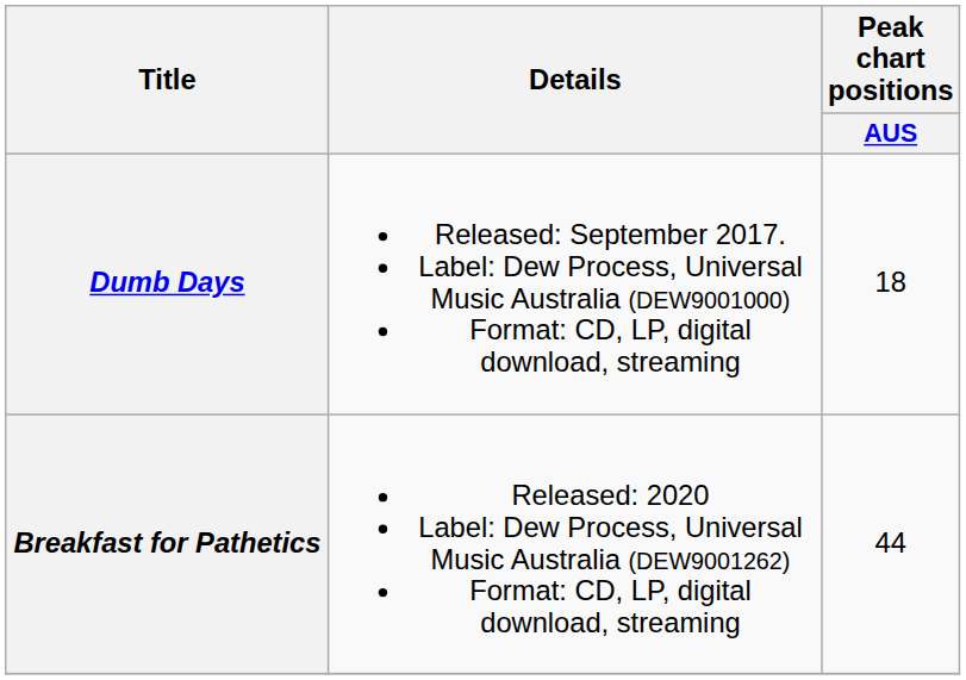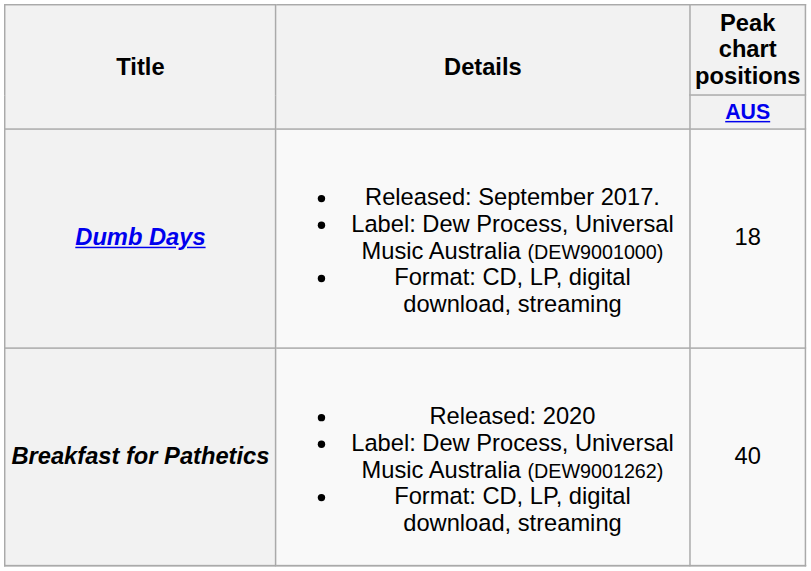 <table class="wikitable plainrowheaders" style="text-align:center;" border="1">
 <tr>
 <th scope="col" rowspan="2" style="width:11em;">Title</th>
 <th scope="col" rowspan="2" style="width:17em;">Details</th>
 <th scope="col" colspan="1">Peak chart positions</th>
 </tr>
 <tr>
 <th scope="col" style="width:3em;font-size:90%;"><a href='#'>AUS</a><br></th>
 </tr>
 <tr>
 <th scope="row"><em><a href='#'>Dumb Days</a></em></th>
 <td><br><ul><li>Released: September 2017.</li><li>Label: Dew Process, Universal Music Australia	<small>(DEW9001000)</small></li><li>Format: CD, LP, digital download, streaming</li></ul></td>
 <td>18</td>
 </tr>
 <tr>
 <th scope="row"><em>Breakfast for Pathetics</em></th>
 <td><br><ul><li>Released: 2020</li><li>Label: Dew Process, Universal Music Australia	<small>(DEW9001262)</small></li><li>Format: CD, LP, digital download, streaming</li></ul></td>
-<td>44</td>
+<td>40</td>
 </tr>
 <tr>
 </tr>
 </table>
